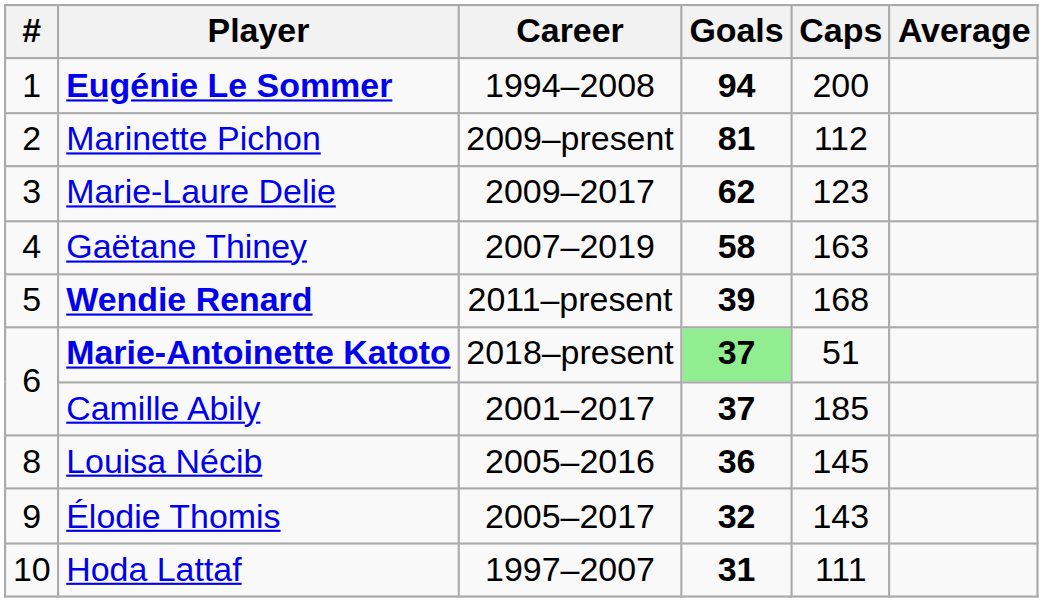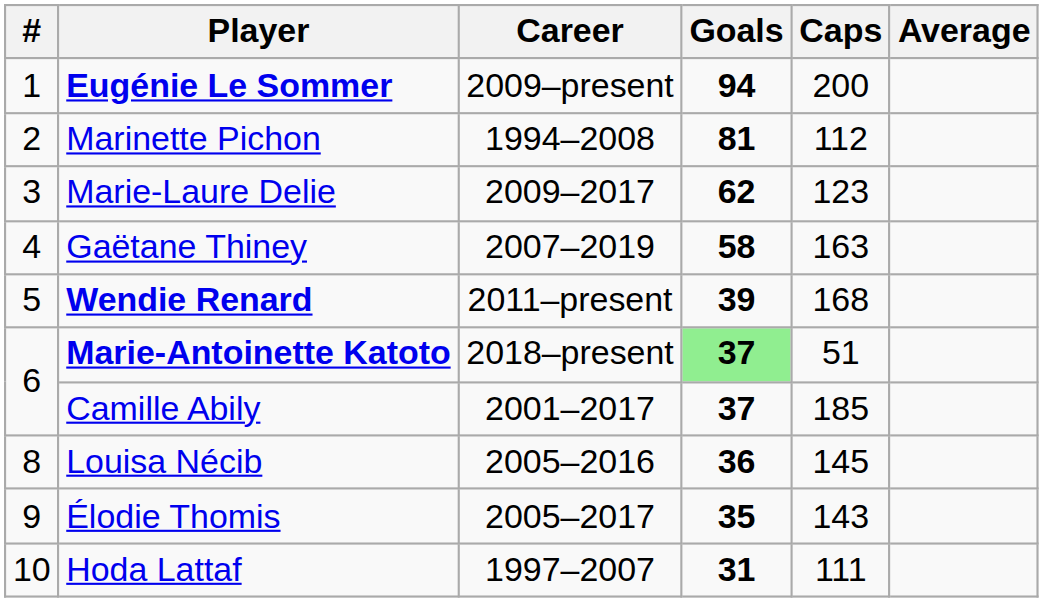 <table class="wikitable" style="text-align:center;">
 <tr>
 <th>#</th>
 <th>Player</th>
 <th>Career</th>
 <th>Goals</th>
 <th>Caps</th>
 <th>Average</th>
 </tr>
 <tr>
 <td>1</td>
 <td style="text-align:left;"><strong><a href='#'>Eugénie Le Sommer</a></strong></td>
-<td>1994–2008</td>
+<td>2009–present</td>
 <td><strong>94</strong></td>
 <td>200</td>
 <td></td>
 </tr>
 <tr>
 <td>2</td>
 <td style="text-align:left;"><a href='#'>Marinette Pichon</a></td>
-<td>2009–present</td>
+<td>1994–2008</td>
 <td><strong>81</strong></td>
 <td>112</td>
 <td></td>
 </tr>
 <tr>
 <td>3</td>
 <td style="text-align:left;"><a href='#'>Marie-Laure Delie</a></td>
 <td>2009–2017</td>
 <td><strong>62</strong></td>
 <td>123</td>
 <td></td>
 </tr>
 <tr>
 <td>4</td>
 <td style="text-align:left;"><a href='#'>Gaëtane Thiney</a></td>
 <td>2007–2019</td>
 <td><strong>58</strong></td>
 <td>163</td>
 <td></td>
 </tr>
 <tr>
 <td>5</td>
 <td style="text-align:left;"><strong><a href='#'>Wendie Renard</a></strong></td>
 <td>2011–present</td>
 <td><strong>39</strong></td>
 <td>168</td>
 <td></td>
 </tr>
 <tr>
 <td rowspan=2>6</td>
 <td style="text-align:left;"><strong><a href='#'>Marie-Antoinette Katoto</a></strong></td>
 <td>2018–present</td>
 <td style="background: lightgreen;"><strong>37</strong></td>
 <td>51</td>
 <td></td>
 </tr>
 <tr>
 <td style="text-align:left;"><a href='#'>Camille Abily</a></td>
 <td>2001–2017</td>
 <td><strong>37</strong></td>
 <td>185</td>
 <td></td>
 </tr>
 <tr>
 <td>8</td>
 <td style="text-align:left;"><a href='#'>Louisa Nécib</a></td>
 <td>2005–2016</td>
 <td><strong>36</strong></td>
 <td>145</td>
 <td></td>
 </tr>
 <tr>
 <td>9</td>
 <td style="text-align:left;"><a href='#'>Élodie Thomis</a></td>
 <td>2005–2017</td>
-<td><strong>32</strong></td>
+<td><strong>35</strong></td>
 <td>143</td>
 <td></td>
 </tr>
 <tr>
 <td>10</td>
 <td style="text-align:left;"><a href='#'>Hoda Lattaf</a></td>
 <td>1997–2007</td>
 <td><strong>31</strong></td>
 <td>111</td>
 <td></td>
 </tr>
 </table>
